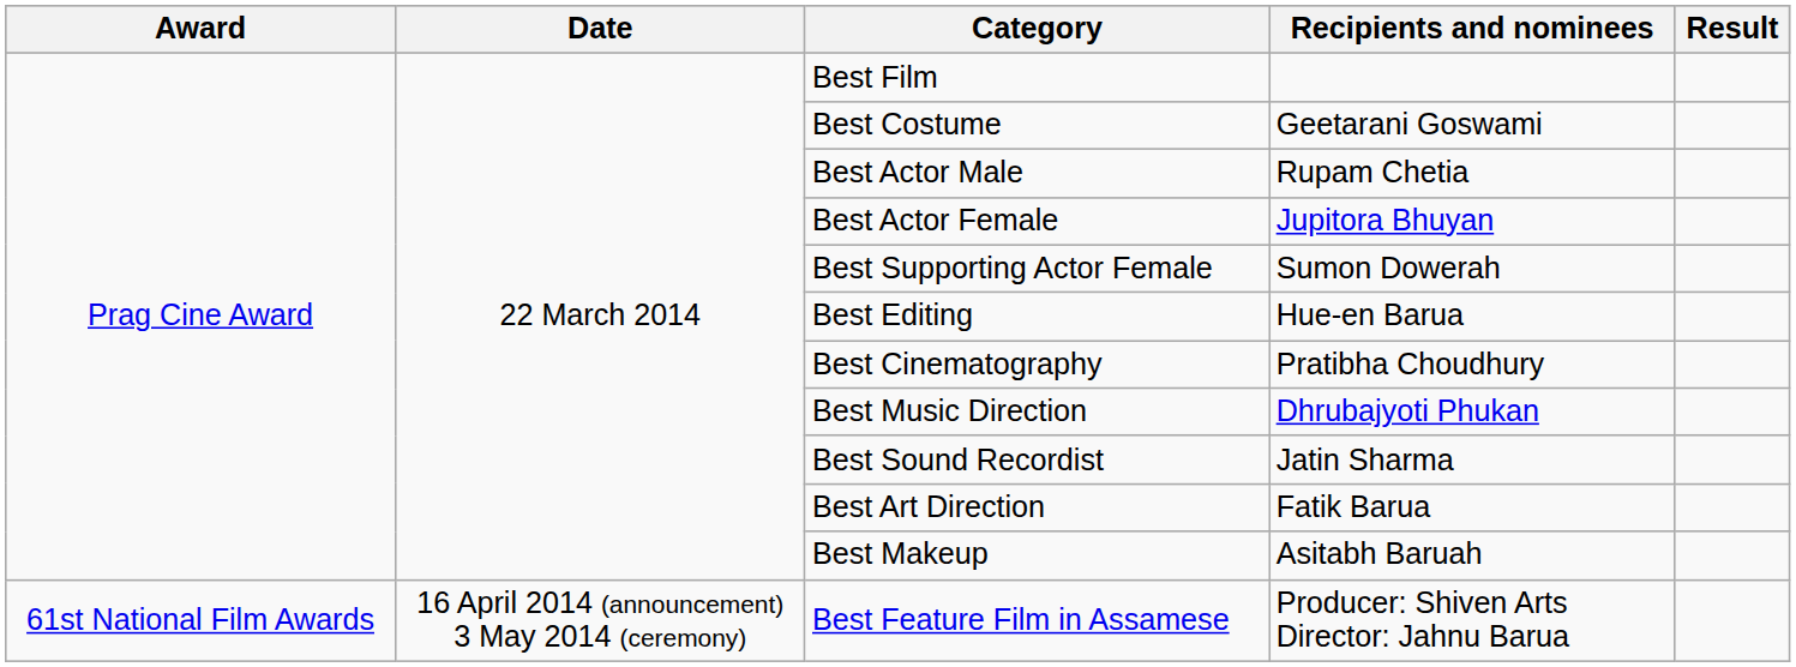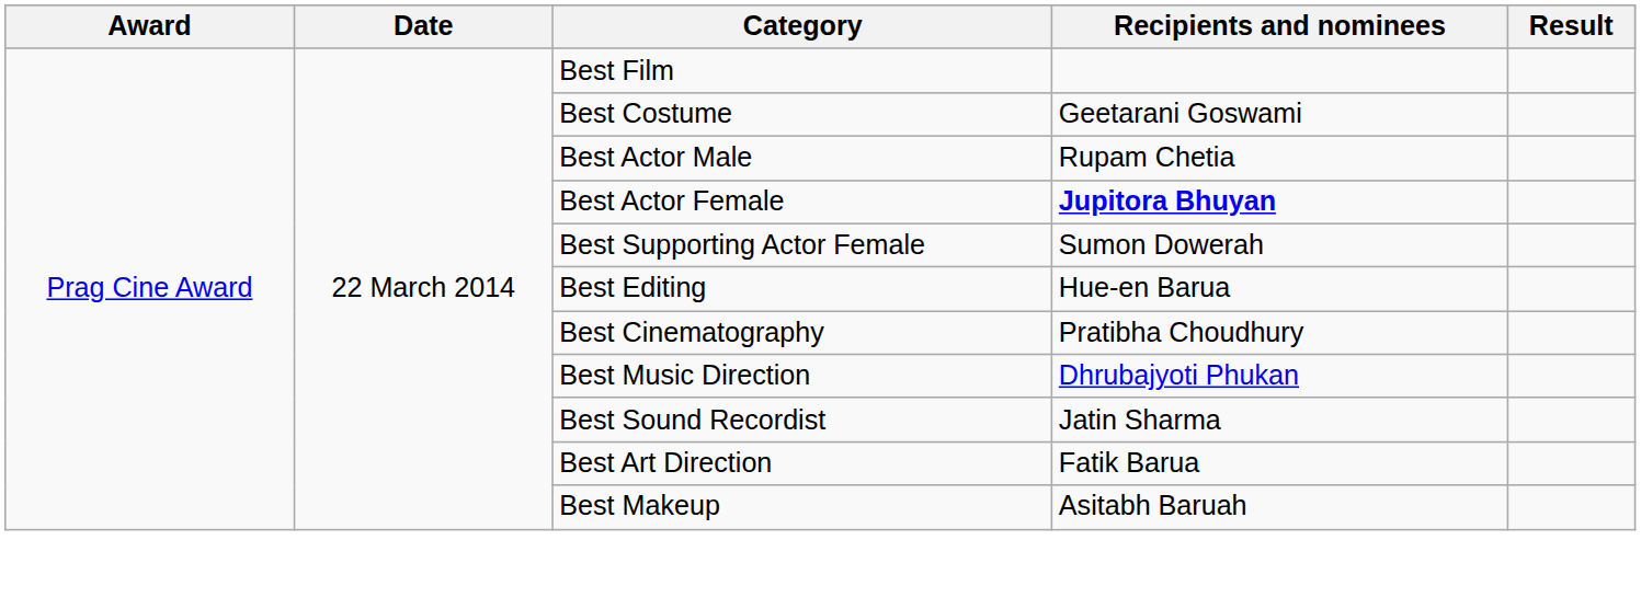 <table class="wikitable sortable" width="75%">
 <tr style="background:#ccc; text-align:center;">
 <th>Award</th>
 <th>Date</th>
 <th>Category</th>
 <th>Recipients and nominees</th>
 <th>Result</th>
 </tr>
 <tr>
 <td rowspan="11" align="center"><a href='#'>Prag Cine Award</a></td>
 <td rowspan="11" align="center">22 March 2014</td>
 <td>Best Film</td>
 <td></td>
 <td></td>
 </tr>
 <tr>
 <td>Best Costume</td>
 <td>Geetarani Goswami</td>
 <td></td>
 </tr>
 <tr>
 <td>Best Actor Male</td>
 <td>Rupam Chetia</td>
 <td></td>
 </tr>
 <tr>
 <td>Best Actor Female</td>
-<td><a href='#'>Jupitora Bhuyan</a></td>
+<td><strong><a href='#'>Jupitora Bhuyan</a></strong></td>
 <td></td>
 </tr>
 <tr>
 <td>Best Supporting Actor Female</td>
 <td>Sumon Dowerah</td>
 <td></td>
 </tr>
 <tr>
 <td>Best Editing</td>
 <td>Hue-en Barua</td>
 <td></td>
 </tr>
 <tr>
 <td>Best Cinematography</td>
 <td>Pratibha Choudhury</td>
 <td></td>
 </tr>
 <tr>
 <td>Best Music Direction</td>
 <td><a href='#'>Dhrubajyoti Phukan</a></td>
 <td></td>
 </tr>
 <tr>
 <td>Best Sound Recordist</td>
 <td>Jatin Sharma</td>
 <td></td>
 </tr>
 <tr>
 <td>Best Art Direction</td>
 <td>Fatik Barua</td>
 <td></td>
 </tr>
 <tr>
 <td>Best Makeup</td>
 <td>Asitabh Baruah</td>
 <td></td>
 </tr>
-<tr>
-<td align="center"><a href='#'>61st National Film Awards</a></td>
-<td align="center">16 April 2014 <small>(announcement)</small><br>3 May 2014 <small>(ceremony)</small></td>
-<td><a href='#'>Best Feature Film in Assamese</a></td>
-<td>Producer: Shiven Arts<br>Director: Jahnu Barua</td>
-<td></td>
-</tr>
 </table>
